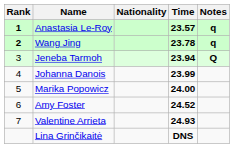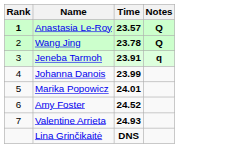 <table class="wikitable sortable" style="text-align:center">
 <tr>
 <th>Rank</th>
 <th>Name</th>
-<th>Nationality</th>
 <th>Time</th>
 <th>Notes</th>
 </tr>
 <tr bgcolor=ccffcc>
 <td><strong>1</strong></td>
 <td align=left><a href='#'>Anastasia Le-Roy</a></td>
-<td align=left></td>
 <td><strong>23.57</strong></td>
-<td><strong>q</strong></td>
+<td><strong>Q</strong></td>
 </tr>
 <tr bgcolor=ccffcc>
-<td><strong>2</strong></td>
+<td>2</td>
 <td align=left><a href='#'>Wang Jing</a></td>
-<td align=left></td>
 <td><strong>23.78</strong></td>
-<td><strong>q</strong></td>
+<td><strong>Q</strong></td>
 </tr>
 <tr bgcolor=ddffdd>
 <td>3</td>
 <td align=left><a href='#'>Jeneba Tarmoh</a></td>
-<td align=left></td>
-<td><strong>23.94</strong></td>
-<td><strong>Q</strong></td>
+<td><strong>23.91</strong></td>
+<td><strong>q</strong></td>
 </tr>
 <tr>
 <td>4</td>
 <td align=left><a href='#'>Johanna Danois</a></td>
-<td align=left></td>
 <td><strong>23.99</strong></td>
 <td></td>
 </tr>
 <tr>
 <td>5</td>
 <td align=left><a href='#'>Marika Popowicz</a></td>
-<td align=left></td>
-<td><strong>24.00</strong></td>
+<td><strong>24.01</strong></td>
 <td></td>
 </tr>
 <tr>
 <td>6</td>
 <td align=left><a href='#'>Amy Foster</a></td>
-<td align=left></td>
 <td><strong>24.52</strong></td>
 <td></td>
 </tr>
 <tr>
 <td>7</td>
 <td align=left><a href='#'>Valentine Arrieta</a></td>
-<td align=left></td>
 <td><strong>24.93</strong></td>
 <td></td>
 </tr>
 <tr>
 <td></td>
 <td align=left><a href='#'>Lina Grinčikaitė</a></td>
-<td align=left></td>
 <td><strong>DNS</strong></td>
 <td></td>
 </tr>
 </table>
